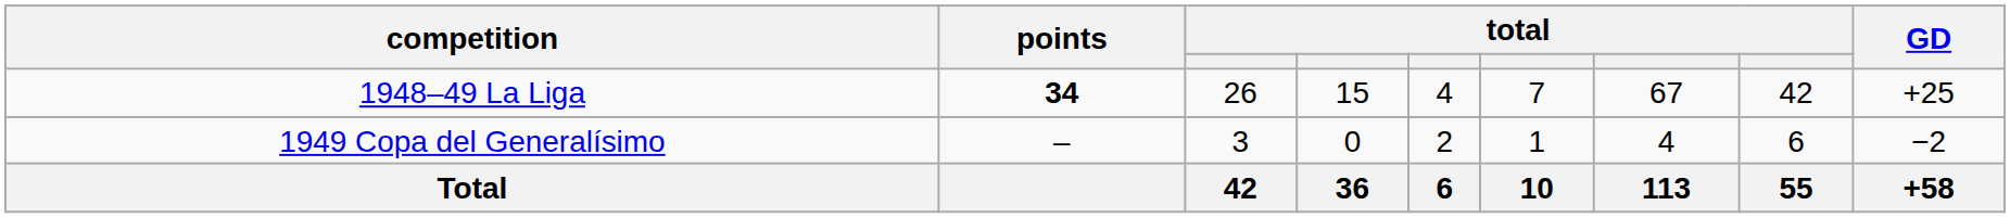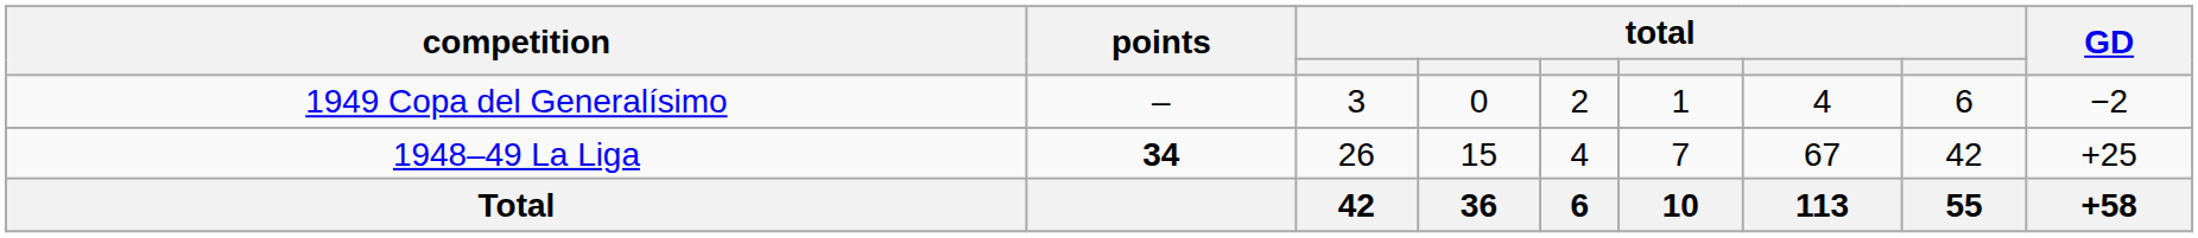 <table class="wikitable" style="font-size:90%;width:60%;float:left;text-align:center;">
 <tr>
 <th rowspan="2">competition</th>
 <th rowspan="2">points</th>
 <th colspan="6">total</th>
 <th rowspan="2"><a href='#'>GD</a></th>
 </tr>
 <tr>
 <th></th>
 <th></th>
 <th></th>
 <th></th>
 <th></th>
 <th></th>
 </tr>
 <tr>
+<td><a href='#'>1949 Copa del Generalísimo</a></td>
+<td>–</td>
+<td>3</td>
+<td>0</td>
+<td>2</td>
+<td>1</td>
+<td>4</td>
+<td>6</td>
+<td>−2</td>
+</tr>
+<tr>
 <td><a href='#'>1948–49 La Liga</a></td>
 <td><strong>34</strong></td>
 <td>26</td>
 <td>15</td>
 <td>4</td>
 <td>7</td>
 <td>67</td>
 <td>42</td>
 <td>+25</td>
-</tr>
-<tr>
-<td><a href='#'>1949 Copa del Generalísimo</a></td>
-<td>–</td>
-<td>3</td>
-<td>0</td>
-<td>2</td>
-<td>1</td>
-<td>4</td>
-<td>6</td>
-<td>−2</td>
 </tr>
 <tr>
 <th>Total</th>
 <th></th>
 <th>42</th>
 <th>36</th>
 <th>6</th>
 <th>10</th>
 <th>113</th>
 <th>55</th>
 <th>+58</th>
 </tr>
 </table>
